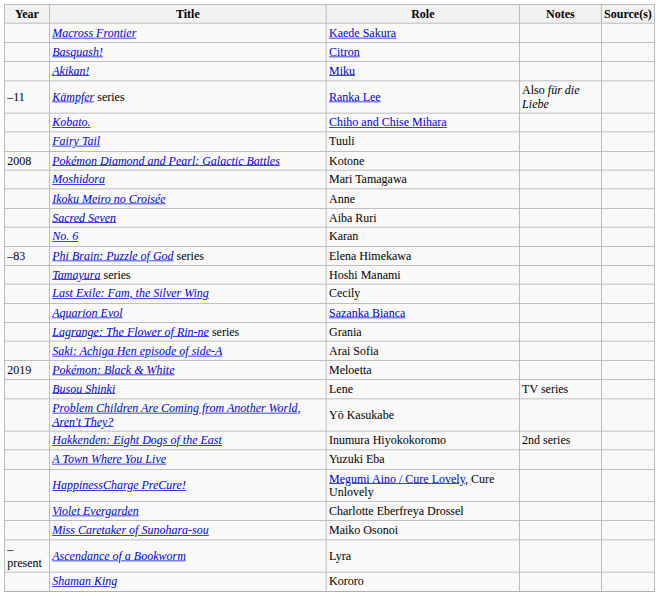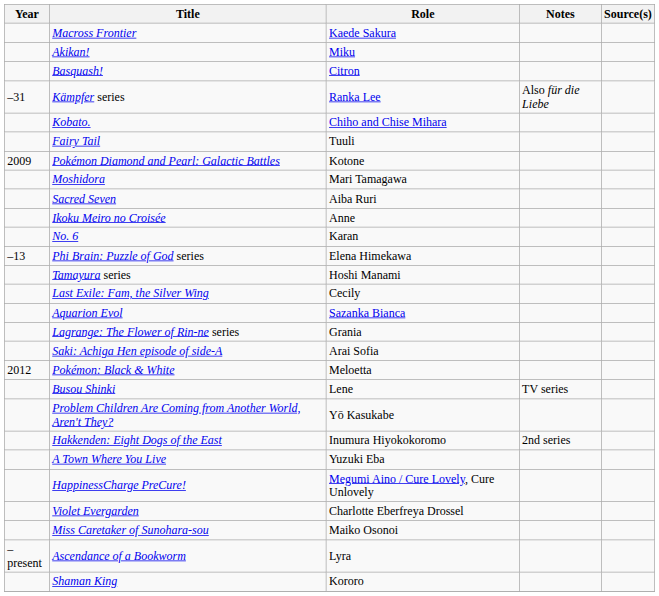 <table class="wikitable sortable plainrowheaders">
 <tr>
 <th scope=col>Year</th>
 <th scope=col>Title</th>
 <th scope=col>Role</th>
 <th scope=col class="unsortable">Notes</th>
 <th scope=col class="unsortable">Source(s)</th>
 </tr>
 <tr>
 <td></td>
 <td><em><a href='#'>Macross Frontier</a></em></td>
 <td><a href='#'>Kaede Sakura</a></td>
 <td></td>
 <td></td>
 </tr>
 <tr>
 <td></td>
+<td><em><a href='#'>Akikan!</a></em></td>
+<td><a href='#'>Miku</a></td>
+<td></td>
+<td></td>
+</tr>
+<tr>
+<td></td>
 <td><em><a href='#'>Basquash!</a></em></td>
 <td><a href='#'>Citron</a></td>
 <td></td>
 <td></td>
 </tr>
 <tr>
-<td></td>
-<td><em><a href='#'>Akikan!</a></em></td>
-<td><a href='#'>Miku</a></td>
-<td></td>
-<td></td>
-</tr>
-<tr>
-<td>–11</td>
+<td>–31</td>
 <td><em><a href='#'>Kämpfer</a></em> series</td>
 <td><a href='#'>Ranka Lee</a></td>
 <td>Also <em>für die Liebe</em></td>
 <td></td>
 </tr>
 <tr>
 <td></td>
 <td><em><a href='#'>Kobato.</a></em></td>
 <td><a href='#'>Chiho and Chise Mihara</a></td>
 <td></td>
 <td></td>
 </tr>
 <tr>
 <td></td>
 <td><em><a href='#'>Fairy Tail</a></em></td>
 <td>Tuuli</td>
 <td></td>
 <td></td>
 </tr>
 <tr>
-<td>2008</td>
+<td>2009</td>
 <td><em><a href='#'>Pokémon Diamond and Pearl: Galactic Battles</a></em></td>
 <td>Kotone</td>
 <td></td>
 <td></td>
 </tr>
 <tr>
 <td></td>
 <td><em><a href='#'>Moshidora</a></em></td>
 <td>Mari Tamagawa</td>
 <td></td>
 <td></td>
 </tr>
 <tr>
 <td></td>
-<td><em><a href='#'>Ikoku Meiro no Croisée</a></em></td>
-<td>Anne</td>
+<td><em><a href='#'>Sacred Seven</a></em></td>
+<td>Aiba Ruri</td>
 <td></td>
 <td></td>
 </tr>
 <tr>
 <td></td>
-<td><em><a href='#'>Sacred Seven</a></em></td>
-<td>Aiba Ruri</td>
+<td><em><a href='#'>Ikoku Meiro no Croisée</a></em></td>
+<td>Anne</td>
 <td></td>
 <td></td>
 </tr>
 <tr>
 <td></td>
 <td><em><a href='#'>No. 6</a></em></td>
 <td>Karan</td>
 <td></td>
 <td></td>
 </tr>
 <tr>
-<td>–83</td>
+<td>–13</td>
 <td><em><a href='#'>Phi Brain: Puzzle of God</a></em> series</td>
 <td>Elena Himekawa</td>
 <td></td>
 <td></td>
 </tr>
 <tr>
 <td></td>
 <td><em><a href='#'>Tamayura</a></em> series</td>
 <td>Hoshi Manami</td>
 <td></td>
 <td></td>
 </tr>
 <tr>
 <td></td>
 <td><em><a href='#'>Last Exile: Fam, the Silver Wing</a></em></td>
 <td>Cecily</td>
 <td></td>
 <td></td>
 </tr>
 <tr>
 <td></td>
 <td><em><a href='#'>Aquarion Evol</a></em></td>
 <td><a href='#'>Sazanka Bianca</a></td>
 <td></td>
 <td></td>
 </tr>
 <tr>
 <td></td>
 <td><em><a href='#'>Lagrange: The Flower of Rin-ne</a></em> series</td>
 <td>Grania</td>
 <td></td>
 <td></td>
 </tr>
 <tr>
 <td></td>
 <td><em><a href='#'>Saki: Achiga Hen episode of side-A</a></em></td>
 <td>Arai Sofia</td>
 <td></td>
 <td></td>
 </tr>
 <tr>
-<td>2019</td>
+<td>2012</td>
 <td><em><a href='#'>Pokémon: Black & White</a></em></td>
 <td>Meloetta</td>
 <td></td>
 <td></td>
 </tr>
 <tr>
 <td></td>
 <td><em><a href='#'>Busou Shinki</a></em></td>
 <td>Lene</td>
 <td>TV series</td>
 <td></td>
 </tr>
 <tr>
 <td></td>
 <td><em><a href='#'>Problem Children Are Coming from Another World, Aren't They?</a></em></td>
 <td>Yō Kasukabe</td>
 <td></td>
 <td></td>
 </tr>
 <tr>
 <td></td>
 <td><em><a href='#'>Hakkenden: Eight Dogs of the East</a></em></td>
 <td>Inumura Hiyokokoromo</td>
 <td>2nd series</td>
 <td></td>
 </tr>
 <tr>
 <td></td>
 <td><em><a href='#'>A Town Where You Live</a></em></td>
 <td>Yuzuki Eba</td>
 <td></td>
 <td></td>
 </tr>
 <tr>
 <td></td>
 <td><em><a href='#'>HappinessCharge PreCure!</a></em></td>
 <td><a href='#'>Megumi Aino / Cure Lovely</a>, Cure Unlovely</td>
 <td></td>
 <td></td>
 </tr>
 <tr>
 <td></td>
 <td><em><a href='#'>Violet Evergarden</a></em></td>
 <td>Charlotte Eberfreya Drossel</td>
 <td></td>
 <td></td>
 </tr>
 <tr>
 <td></td>
 <td><em><a href='#'>Miss Caretaker of Sunohara-sou</a></em></td>
 <td>Maiko Osonoi</td>
 <td></td>
 <td></td>
 </tr>
 <tr>
 <td>–present</td>
 <td><em><a href='#'>Ascendance of a Bookworm</a></em></td>
 <td>Lyra</td>
 <td></td>
 <td></td>
 </tr>
 <tr>
 <td></td>
 <td><em><a href='#'>Shaman King</a></em></td>
 <td>Kororo</td>
 <td></td>
 <td></td>
 </tr>
 <tr>
 </tr>
 </table>
